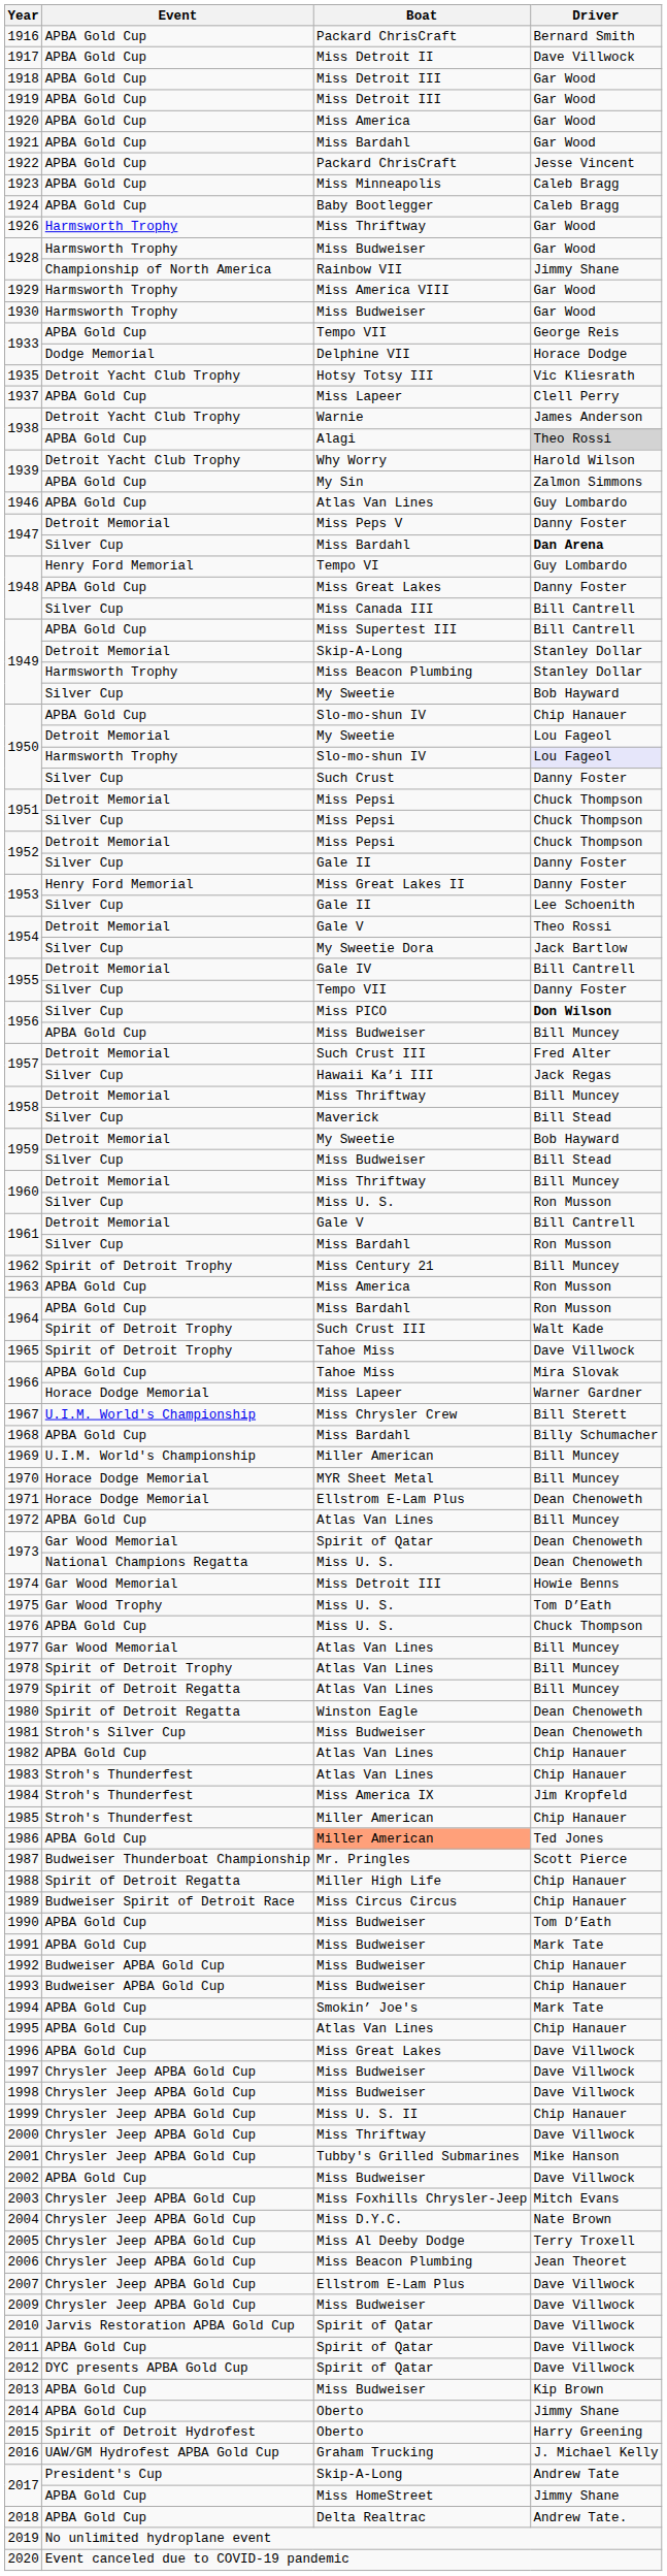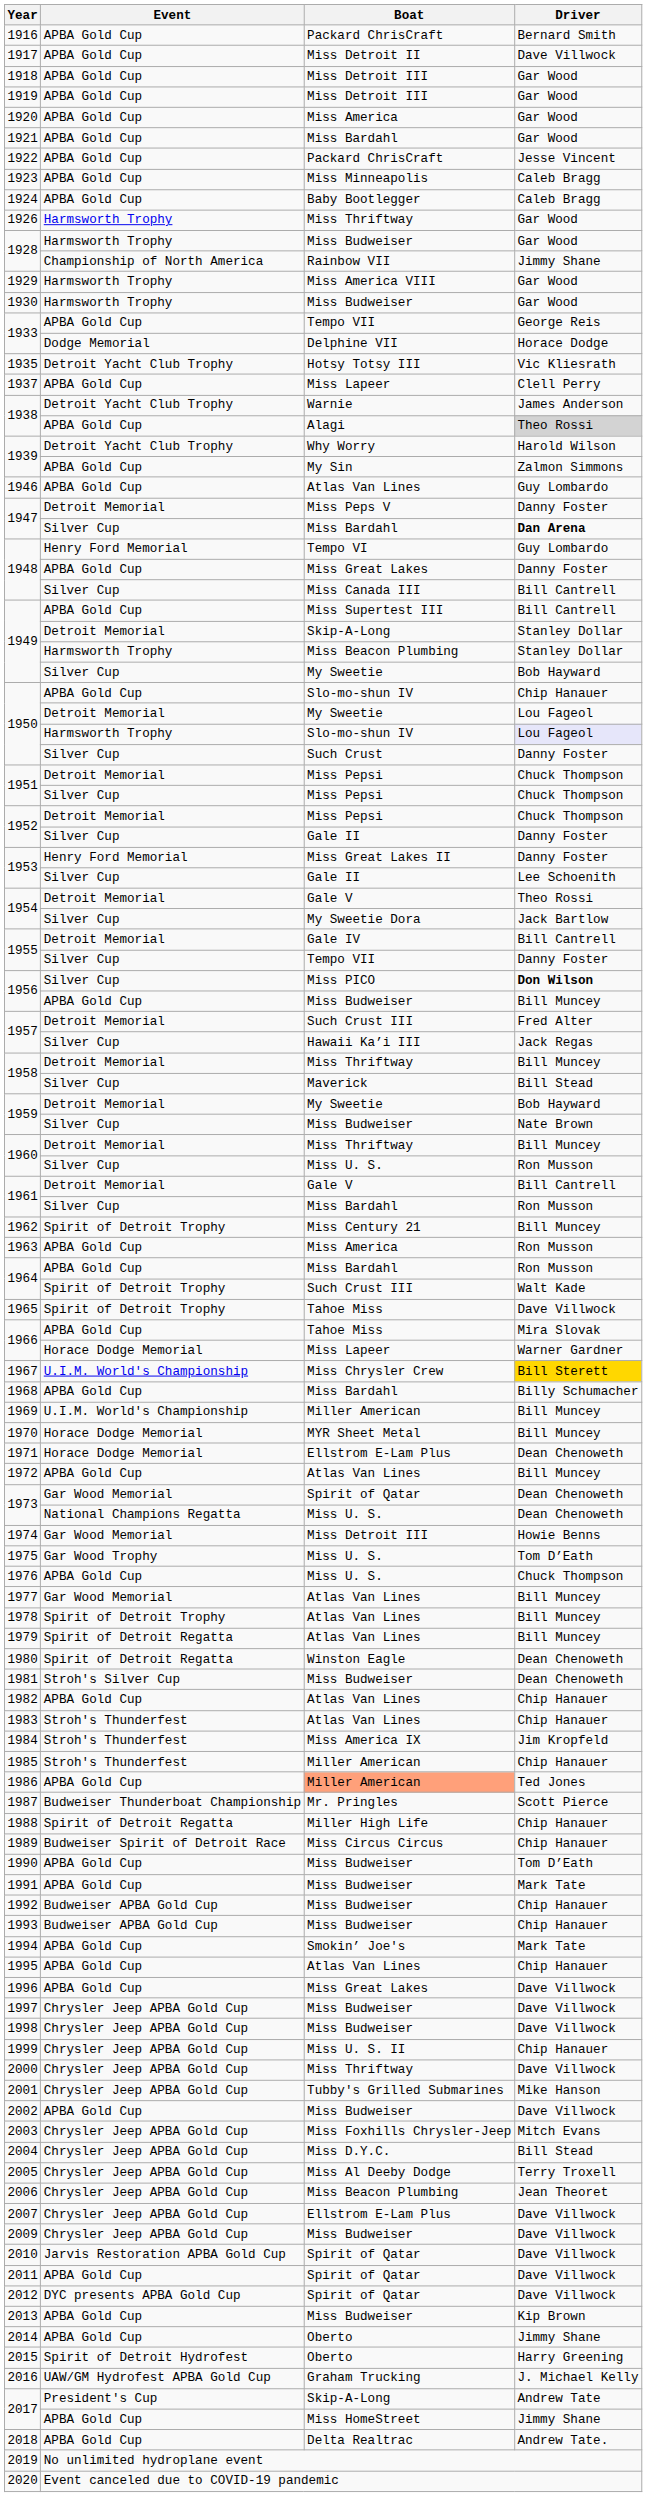 <table class="wikitable">
 <tr>
 <th>Year</th>
 <th>Event</th>
 <th>Boat</th>
 <th>Driver</th>
 </tr>
 <tr>
 <td>1916</td>
 <td>APBA Gold Cup</td>
 <td>Packard ChrisCraft</td>
 <td>Bernard Smith</td>
 </tr>
 <tr>
 <td>1917</td>
 <td>APBA Gold Cup</td>
 <td>Miss Detroit II</td>
 <td>Dave Villwock</td>
 </tr>
 <tr>
 <td>1918</td>
 <td>APBA Gold Cup</td>
 <td>Miss Detroit III</td>
 <td>Gar Wood</td>
 </tr>
 <tr>
 <td>1919</td>
 <td>APBA Gold Cup</td>
 <td>Miss Detroit III</td>
 <td>Gar Wood</td>
 </tr>
 <tr>
 <td>1920</td>
 <td>APBA Gold Cup</td>
 <td>Miss America</td>
 <td>Gar Wood</td>
 </tr>
 <tr>
 <td>1921</td>
 <td>APBA Gold Cup</td>
 <td>Miss Bardahl</td>
 <td>Gar Wood</td>
 </tr>
 <tr>
 <td>1922</td>
 <td>APBA Gold Cup</td>
 <td>Packard ChrisCraft</td>
 <td>Jesse Vincent</td>
 </tr>
 <tr>
 <td>1923</td>
 <td>APBA Gold Cup</td>
 <td>Miss Minneapolis</td>
 <td>Caleb Bragg</td>
 </tr>
 <tr>
 <td>1924</td>
 <td>APBA Gold Cup</td>
 <td>Baby Bootlegger</td>
 <td>Caleb Bragg</td>
 </tr>
 <tr>
 <td>1926</td>
 <td><a href='#'>Harmsworth Trophy</a></td>
 <td>Miss Thriftway</td>
 <td>Gar Wood</td>
 </tr>
 <tr>
 <td rowspan="2">1928</td>
 <td>Harmsworth Trophy</td>
 <td>Miss Budweiser</td>
 <td>Gar Wood</td>
 </tr>
 <tr>
 <td>Championship of North America</td>
 <td>Rainbow VII</td>
 <td>Jimmy Shane</td>
 </tr>
 <tr>
 <td>1929</td>
 <td>Harmsworth Trophy</td>
 <td>Miss America VIII</td>
 <td>Gar Wood</td>
 </tr>
 <tr>
 <td>1930</td>
 <td>Harmsworth Trophy</td>
 <td>Miss Budweiser</td>
 <td>Gar Wood</td>
 </tr>
 <tr>
 <td rowspan="2">1933</td>
 <td>APBA Gold Cup</td>
 <td>Tempo VII</td>
 <td>George Reis</td>
 </tr>
 <tr>
 <td>Dodge Memorial</td>
 <td>Delphine VII</td>
 <td>Horace Dodge</td>
 </tr>
 <tr>
 <td>1935</td>
 <td>Detroit Yacht Club Trophy</td>
 <td>Hotsy Totsy III</td>
 <td>Vic Kliesrath</td>
 </tr>
 <tr>
 <td>1937</td>
 <td>APBA Gold Cup</td>
 <td>Miss Lapeer</td>
 <td>Clell Perry</td>
 </tr>
 <tr>
 <td rowspan="2">1938</td>
 <td>Detroit Yacht Club Trophy</td>
 <td>Warnie</td>
 <td>James Anderson</td>
 </tr>
 <tr>
 <td>APBA Gold Cup</td>
 <td>Alagi</td>
 <td style="background: lightgrey;">Theo Rossi</td>
 </tr>
 <tr>
 <td rowspan="2">1939</td>
 <td>Detroit Yacht Club Trophy</td>
 <td>Why Worry</td>
 <td>Harold Wilson</td>
 </tr>
 <tr>
 <td>APBA Gold Cup</td>
 <td>My Sin</td>
 <td>Zalmon Simmons</td>
 </tr>
 <tr>
 <td>1946</td>
 <td>APBA Gold Cup</td>
 <td>Atlas Van Lines</td>
 <td>Guy Lombardo</td>
 </tr>
 <tr>
 <td rowspan="2">1947</td>
 <td>Detroit Memorial</td>
 <td>Miss Peps V</td>
 <td>Danny Foster</td>
 </tr>
 <tr>
 <td>Silver Cup</td>
 <td>Miss Bardahl</td>
 <td><strong>Dan Arena</strong></td>
 </tr>
 <tr>
 <td rowspan="3">1948</td>
 <td>Henry Ford Memorial</td>
 <td>Tempo VI</td>
 <td>Guy Lombardo</td>
 </tr>
 <tr>
 <td>APBA Gold Cup</td>
 <td>Miss Great Lakes</td>
 <td>Danny Foster</td>
 </tr>
 <tr>
 <td>Silver Cup</td>
 <td>Miss Canada III</td>
 <td>Bill Cantrell</td>
 </tr>
 <tr>
 <td rowspan="4">1949</td>
 <td>APBA Gold Cup</td>
 <td>Miss Supertest III</td>
 <td>Bill Cantrell</td>
 </tr>
 <tr>
 <td>Detroit Memorial</td>
 <td>Skip-A-Long</td>
 <td>Stanley Dollar</td>
 </tr>
 <tr>
 <td>Harmsworth Trophy</td>
 <td>Miss Beacon Plumbing</td>
 <td>Stanley Dollar</td>
 </tr>
 <tr>
 <td>Silver Cup</td>
 <td>My Sweetie</td>
 <td>Bob Hayward</td>
 </tr>
 <tr>
 <td rowspan="4">1950</td>
 <td>APBA Gold Cup</td>
 <td>Slo-mo-shun IV</td>
 <td>Chip Hanauer</td>
 </tr>
 <tr>
 <td>Detroit Memorial</td>
 <td>My Sweetie</td>
 <td>Lou Fageol</td>
 </tr>
 <tr>
 <td>Harmsworth Trophy</td>
 <td>Slo-mo-shun IV</td>
 <td style="background: lavender;">Lou Fageol</td>
 </tr>
 <tr>
 <td>Silver Cup</td>
 <td>Such Crust</td>
 <td>Danny Foster</td>
 </tr>
 <tr>
 <td rowspan="2">1951</td>
 <td>Detroit Memorial</td>
 <td>Miss Pepsi</td>
 <td>Chuck Thompson</td>
 </tr>
 <tr>
 <td>Silver Cup</td>
 <td>Miss Pepsi</td>
 <td>Chuck Thompson</td>
 </tr>
 <tr>
 <td rowspan="2">1952</td>
 <td>Detroit Memorial</td>
 <td>Miss Pepsi</td>
 <td>Chuck Thompson</td>
 </tr>
 <tr>
 <td>Silver Cup</td>
 <td>Gale II</td>
 <td>Danny Foster</td>
 </tr>
 <tr>
 <td rowspan="2">1953</td>
 <td>Henry Ford Memorial</td>
 <td>Miss Great Lakes II</td>
 <td>Danny Foster</td>
 </tr>
 <tr>
 <td>Silver Cup</td>
 <td>Gale II</td>
 <td>Lee Schoenith</td>
 </tr>
 <tr>
 <td rowspan="2">1954</td>
 <td>Detroit Memorial</td>
 <td>Gale V</td>
 <td>Theo Rossi</td>
 </tr>
 <tr>
 <td>Silver Cup</td>
 <td>My Sweetie Dora</td>
 <td>Jack Bartlow</td>
 </tr>
 <tr>
 <td rowspan="2">1955</td>
 <td>Detroit Memorial</td>
 <td>Gale IV</td>
 <td>Bill Cantrell</td>
 </tr>
 <tr>
 <td>Silver Cup</td>
 <td>Tempo VII</td>
 <td>Danny Foster</td>
 </tr>
 <tr>
 <td rowspan="2">1956</td>
 <td>Silver Cup</td>
 <td>Miss PICO</td>
 <td><strong>Don Wilson</strong></td>
 </tr>
 <tr>
 <td>APBA Gold Cup</td>
 <td>Miss Budweiser</td>
 <td>Bill Muncey</td>
 </tr>
 <tr>
 <td rowspan="2">1957</td>
 <td>Detroit Memorial</td>
 <td>Such Crust III</td>
 <td>Fred Alter</td>
 </tr>
 <tr>
 <td>Silver Cup</td>
 <td>Hawaii Ka’i III</td>
 <td>Jack Regas</td>
 </tr>
 <tr>
 <td rowspan="2">1958</td>
 <td>Detroit Memorial</td>
 <td>Miss Thriftway</td>
 <td>Bill Muncey</td>
 </tr>
 <tr>
 <td>Silver Cup</td>
 <td>Maverick</td>
 <td>Bill Stead</td>
 </tr>
 <tr>
 <td rowspan="2">1959</td>
 <td>Detroit Memorial</td>
 <td>My Sweetie</td>
 <td>Bob Hayward</td>
 </tr>
 <tr>
 <td>Silver Cup</td>
 <td>Miss Budweiser</td>
-<td>Bill Stead</td>
+<td>Nate Brown</td>
 </tr>
 <tr>
 <td rowspan="2">1960</td>
 <td>Detroit Memorial</td>
 <td>Miss Thriftway</td>
 <td>Bill Muncey</td>
 </tr>
 <tr>
 <td>Silver Cup</td>
 <td>Miss U. S.</td>
 <td>Ron Musson</td>
 </tr>
 <tr>
 <td rowspan="2">1961</td>
 <td>Detroit Memorial</td>
 <td>Gale V</td>
 <td>Bill Cantrell</td>
 </tr>
 <tr>
 <td>Silver Cup</td>
 <td>Miss Bardahl</td>
 <td>Ron Musson</td>
 </tr>
 <tr>
 <td>1962</td>
 <td>Spirit of Detroit Trophy</td>
 <td>Miss Century 21</td>
 <td>Bill Muncey</td>
 </tr>
 <tr>
 <td>1963</td>
 <td>APBA Gold Cup</td>
 <td>Miss America</td>
 <td>Ron Musson</td>
 </tr>
 <tr>
 <td rowspan="2">1964</td>
 <td>APBA Gold Cup</td>
 <td>Miss Bardahl</td>
 <td>Ron Musson</td>
 </tr>
 <tr>
 <td>Spirit of Detroit Trophy</td>
 <td>Such Crust III</td>
 <td>Walt Kade</td>
 </tr>
 <tr>
 <td>1965</td>
 <td>Spirit of Detroit Trophy</td>
 <td>Tahoe Miss</td>
 <td>Dave Villwock</td>
 </tr>
 <tr>
 <td rowspan="2">1966</td>
 <td>APBA Gold Cup</td>
 <td>Tahoe Miss</td>
 <td>Mira Slovak</td>
 </tr>
 <tr>
 <td>Horace Dodge Memorial</td>
 <td>Miss Lapeer</td>
 <td>Warner Gardner</td>
 </tr>
 <tr>
 <td>1967</td>
 <td><a href='#'>U.I.M. World's Championship</a></td>
 <td>Miss Chrysler Crew</td>
-<td>Bill Sterett</td>
+<td style="background: gold;">Bill Sterett</td>
 </tr>
 <tr>
 <td>1968</td>
 <td>APBA Gold Cup</td>
 <td>Miss Bardahl</td>
 <td>Billy Schumacher</td>
 </tr>
 <tr>
 <td>1969</td>
 <td>U.I.M. World's Championship</td>
 <td>Miller American</td>
 <td>Bill Muncey</td>
 </tr>
 <tr>
 <td>1970</td>
 <td>Horace Dodge Memorial</td>
 <td>MYR Sheet Metal</td>
 <td>Bill Muncey</td>
 </tr>
 <tr>
 <td>1971</td>
 <td>Horace Dodge Memorial</td>
 <td>Ellstrom E-Lam Plus</td>
 <td>Dean Chenoweth</td>
 </tr>
 <tr>
 <td>1972</td>
 <td>APBA Gold Cup</td>
 <td>Atlas Van Lines</td>
 <td>Bill Muncey</td>
 </tr>
 <tr>
 <td rowspan="2">1973</td>
 <td>Gar Wood Memorial</td>
 <td>Spirit of Qatar</td>
 <td>Dean Chenoweth</td>
 </tr>
 <tr>
 <td>National Champions Regatta</td>
 <td>Miss U. S.</td>
 <td>Dean Chenoweth</td>
 </tr>
 <tr>
 <td>1974</td>
 <td>Gar Wood Memorial</td>
 <td>Miss Detroit III</td>
 <td>Howie Benns</td>
 </tr>
 <tr>
 <td>1975</td>
 <td>Gar Wood Trophy</td>
 <td>Miss U. S.</td>
 <td>Tom D’Eath</td>
 </tr>
 <tr>
 <td>1976</td>
 <td>APBA Gold Cup</td>
 <td>Miss U. S.</td>
 <td>Chuck Thompson</td>
 </tr>
 <tr>
 <td>1977</td>
 <td>Gar Wood Memorial</td>
 <td>Atlas Van Lines</td>
 <td>Bill Muncey</td>
 </tr>
 <tr>
 <td>1978</td>
 <td>Spirit of Detroit Trophy</td>
 <td>Atlas Van Lines</td>
 <td>Bill Muncey</td>
 </tr>
 <tr>
 <td>1979</td>
 <td>Spirit of Detroit Regatta</td>
 <td>Atlas Van Lines</td>
 <td>Bill Muncey</td>
 </tr>
 <tr>
 <td>1980</td>
 <td>Spirit of Detroit Regatta</td>
 <td>Winston Eagle</td>
 <td>Dean Chenoweth</td>
 </tr>
 <tr>
 <td>1981</td>
 <td>Stroh's Silver Cup</td>
 <td>Miss Budweiser</td>
 <td>Dean Chenoweth</td>
 </tr>
 <tr>
 <td>1982</td>
 <td>APBA Gold Cup</td>
 <td>Atlas Van Lines</td>
 <td>Chip Hanauer</td>
 </tr>
 <tr>
 <td>1983</td>
 <td>Stroh's Thunderfest</td>
 <td>Atlas Van Lines</td>
 <td>Chip Hanauer</td>
 </tr>
 <tr>
 <td>1984</td>
 <td>Stroh's Thunderfest</td>
 <td>Miss America IX</td>
 <td>Jim Kropfeld</td>
 </tr>
 <tr>
 <td>1985</td>
 <td>Stroh's Thunderfest</td>
 <td>Miller American</td>
 <td>Chip Hanauer</td>
 </tr>
 <tr>
 <td>1986</td>
 <td>APBA Gold Cup</td>
 <td style="background: lightsalmon;">Miller American</td>
 <td>Ted Jones</td>
 </tr>
 <tr>
 <td>1987</td>
 <td>Budweiser Thunderboat Championship</td>
 <td>Mr. Pringles</td>
 <td>Scott Pierce</td>
 </tr>
 <tr>
 <td>1988</td>
 <td>Spirit of Detroit Regatta</td>
 <td>Miller High Life</td>
 <td>Chip Hanauer</td>
 </tr>
 <tr>
 <td>1989</td>
 <td>Budweiser Spirit of Detroit Race</td>
 <td>Miss Circus Circus</td>
 <td>Chip Hanauer</td>
 </tr>
 <tr>
 <td>1990</td>
 <td>APBA Gold Cup</td>
 <td>Miss Budweiser</td>
 <td>Tom D’Eath</td>
 </tr>
 <tr>
 <td>1991</td>
 <td>APBA Gold Cup</td>
 <td>Miss Budweiser</td>
 <td>Mark Tate</td>
 </tr>
 <tr>
 <td>1992</td>
 <td>Budweiser APBA Gold Cup</td>
 <td>Miss Budweiser</td>
 <td>Chip Hanauer</td>
 </tr>
 <tr>
 <td>1993</td>
 <td>Budweiser APBA Gold Cup</td>
 <td>Miss Budweiser</td>
 <td>Chip Hanauer</td>
 </tr>
 <tr>
 <td>1994</td>
 <td>APBA Gold Cup</td>
 <td>Smokin’ Joe's</td>
 <td>Mark Tate</td>
 </tr>
 <tr>
 <td>1995</td>
 <td>APBA Gold Cup</td>
 <td>Atlas Van Lines</td>
 <td>Chip Hanauer</td>
 </tr>
 <tr>
 <td>1996</td>
 <td>APBA Gold Cup</td>
 <td>Miss Great Lakes</td>
 <td>Dave Villwock</td>
 </tr>
 <tr>
 <td>1997</td>
 <td>Chrysler Jeep APBA Gold Cup</td>
 <td>Miss Budweiser</td>
 <td>Dave Villwock</td>
 </tr>
 <tr>
 <td>1998</td>
 <td>Chrysler Jeep APBA Gold Cup</td>
 <td>Miss Budweiser</td>
 <td>Dave Villwock</td>
 </tr>
 <tr>
 <td>1999</td>
 <td>Chrysler Jeep APBA Gold Cup</td>
 <td>Miss U. S. II</td>
 <td>Chip Hanauer</td>
 </tr>
 <tr>
 <td>2000</td>
 <td>Chrysler Jeep APBA Gold Cup</td>
 <td>Miss Thriftway</td>
 <td>Dave Villwock</td>
 </tr>
 <tr>
 <td>2001</td>
 <td>Chrysler Jeep APBA Gold Cup</td>
 <td>Tubby's Grilled Submarines</td>
 <td>Mike Hanson</td>
 </tr>
 <tr>
 <td>2002</td>
 <td>APBA Gold Cup</td>
 <td>Miss Budweiser</td>
 <td>Dave Villwock</td>
 </tr>
 <tr>
 <td>2003</td>
 <td>Chrysler Jeep APBA Gold Cup</td>
 <td>Miss Foxhills Chrysler-Jeep</td>
 <td>Mitch Evans</td>
 </tr>
 <tr>
 <td>2004</td>
 <td>Chrysler Jeep APBA Gold Cup</td>
 <td>Miss D.Y.C.</td>
-<td>Nate Brown</td>
+<td>Bill Stead</td>
 </tr>
 <tr>
 <td>2005</td>
 <td>Chrysler Jeep APBA Gold Cup</td>
 <td>Miss Al Deeby Dodge</td>
 <td>Terry Troxell</td>
 </tr>
 <tr>
 <td>2006</td>
 <td>Chrysler Jeep APBA Gold Cup</td>
 <td>Miss Beacon Plumbing</td>
 <td>Jean Theoret</td>
 </tr>
 <tr>
 <td>2007</td>
 <td>Chrysler Jeep APBA Gold Cup</td>
 <td>Ellstrom E-Lam Plus</td>
 <td>Dave Villwock</td>
 </tr>
 <tr>
 <td>2009</td>
 <td>Chrysler Jeep APBA Gold Cup</td>
 <td>Miss Budweiser</td>
 <td>Dave Villwock</td>
 </tr>
 <tr>
 <td>2010</td>
 <td>Jarvis Restoration APBA Gold Cup</td>
 <td>Spirit of Qatar</td>
 <td>Dave Villwock</td>
 </tr>
 <tr>
 <td>2011</td>
 <td>APBA Gold Cup</td>
 <td>Spirit of Qatar</td>
 <td>Dave Villwock</td>
 </tr>
 <tr>
 <td>2012</td>
 <td>DYC presents APBA Gold Cup</td>
 <td>Spirit of Qatar</td>
 <td>Dave Villwock</td>
 </tr>
 <tr>
 <td>2013</td>
 <td>APBA Gold Cup</td>
 <td>Miss Budweiser</td>
 <td>Kip Brown</td>
 </tr>
 <tr>
 <td>2014</td>
 <td>APBA Gold Cup</td>
 <td>Oberto</td>
 <td>Jimmy Shane</td>
 </tr>
 <tr>
 <td>2015</td>
 <td>Spirit of Detroit Hydrofest</td>
 <td>Oberto</td>
 <td>Harry Greening</td>
 </tr>
 <tr>
 <td>2016</td>
 <td>UAW/GM Hydrofest APBA Gold Cup</td>
 <td>Graham Trucking</td>
 <td>J. Michael Kelly</td>
 </tr>
 <tr>
 <td rowspan="2">2017</td>
 <td>President's Cup</td>
 <td>Skip-A-Long</td>
 <td>Andrew Tate</td>
 </tr>
 <tr>
 <td>APBA Gold Cup</td>
 <td>Miss HomeStreet</td>
 <td>Jimmy Shane</td>
 </tr>
 <tr>
 <td>2018</td>
 <td>APBA Gold Cup</td>
 <td>Delta Realtrac</td>
 <td>Andrew Tate.</td>
 </tr>
 <tr>
 <td>2019</td>
 <td colspan="3">No unlimited hydroplane event</td>
 </tr>
 <tr>
 <td>2020</td>
 <td colspan="3">Event canceled due to COVID-19 pandemic</td>
 </tr>
 </table>
